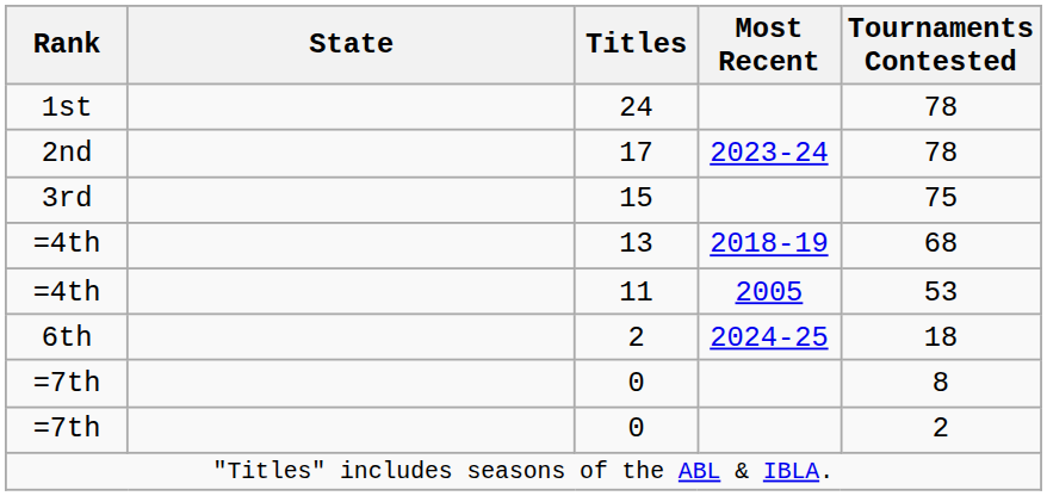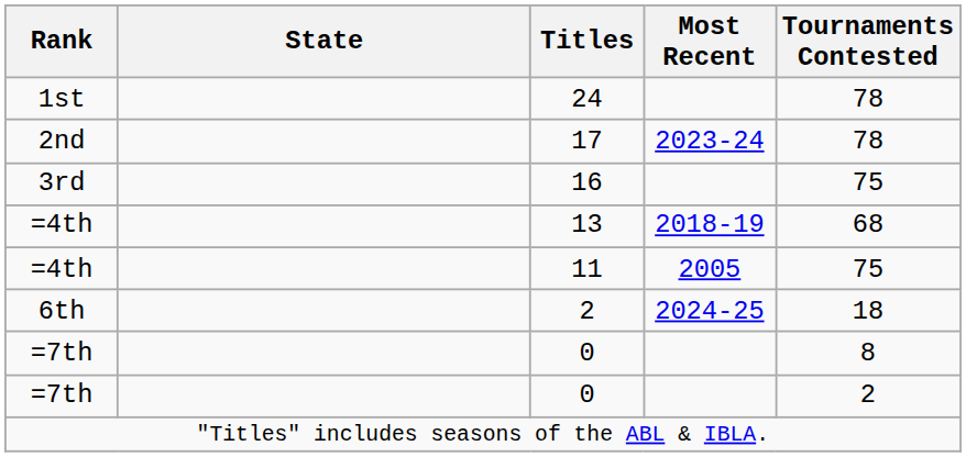 <table class="wikitable sortable" style="text-align:center;">
 <tr>
 <th scope="col" width=50>Rank</th>
 <th scope="col" width=200>State</th>
 <th scope="col" width=50>Titles</th>
 <th scope="col" width=60>Most Recent</th>
 <th scope="col" width=75>Tournaments Contested</th>
 </tr>
 <tr>
 <td>1st</td>
 <td style="text-align:left;"></td>
 <td>24</td>
 <td></td>
 <td>78</td>
 </tr>
 <tr>
 <td>2nd</td>
 <td style="text-align:left;"></td>
 <td>17</td>
 <td><a href='#'>2023-24</a></td>
 <td>78</td>
 </tr>
 <tr>
 <td>3rd</td>
 <td style="text-align:left;"></td>
-<td>15</td>
+<td>16</td>
 <td></td>
 <td>75</td>
 </tr>
 <tr>
 <td>=4th</td>
 <td style="text-align:left;"></td>
 <td>13</td>
 <td><a href='#'>2018-19</a></td>
 <td>68</td>
 </tr>
 <tr>
 <td>=4th</td>
 <td style="text-align:left;"></td>
 <td>11</td>
 <td><a href='#'>2005</a></td>
-<td>53</td>
+<td>75</td>
 </tr>
 <tr>
 <td>6th</td>
 <td style="text-align:left;"></td>
 <td>2</td>
 <td><a href='#'>2024-25</a></td>
 <td>18</td>
 </tr>
 <tr>
 <td>=7th</td>
 <td style="text-align:left;"></td>
 <td>0</td>
 <td></td>
 <td>8</td>
 </tr>
 <tr>
 <td>=7th</td>
 <td style="text-align:left;"></td>
 <td>0</td>
 <td></td>
 <td>2</td>
 </tr>
 <tr class="sortbottom">
 <td colspan=5 style="font-size:smaller">"Titles" includes seasons of the <a href='#'>ABL</a> & <a href='#'>IBLA</a>.</td>
 </tr>
 </table>
